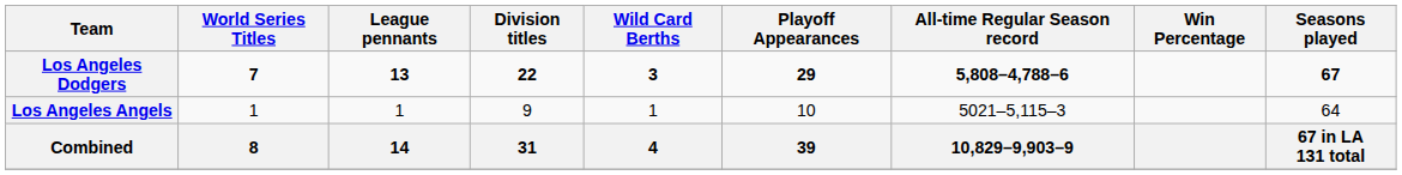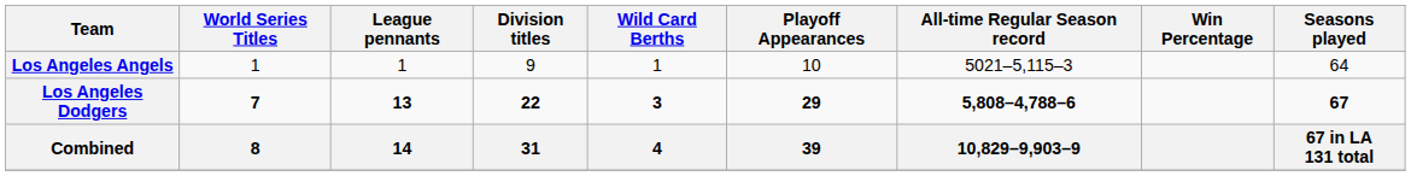 <table class="wikitable" style="text-align:center;font-size:95%">
 <tr>
 <th>Team</th>
 <th><a href='#'>World Series Titles</a></th>
 <th>League pennants</th>
 <th>Division titles</th>
 <th><a href='#'>Wild Card Berths</a></th>
 <th>Playoff Appearances</th>
 <th>All-time Regular Season record</th>
 <th>Win Percentage</th>
 <th>Seasons played</th>
 </tr>
 <tr>
+<th><a href='#'>Los Angeles Angels</a></th>
+<td>1</td>
+<td>1</td>
+<td>9</td>
+<td>1</td>
+<td>10</td>
+<td>5021–5,115–3</td>
+<td></td>
+<td>64</td>
+</tr>
+<tr>
 <th><a href='#'>Los Angeles Dodgers</a></th>
 <td><strong>7</strong></td>
 <td><strong>13</strong></td>
 <td><strong>22</strong></td>
 <td><strong>3</strong></td>
 <td><strong>29</strong></td>
 <td><strong>5,808–4,788–6</strong></td>
 <td><strong></strong></td>
 <td><strong>67</strong></td>
-</tr>
-<tr>
-<th><a href='#'>Los Angeles Angels</a></th>
-<td>1</td>
-<td>1</td>
-<td>9</td>
-<td>1</td>
-<td>10</td>
-<td>5021–5,115–3</td>
-<td></td>
-<td>64</td>
 </tr>
 <tr>
 <th>Combined</th>
 <th>8</th>
 <th>14</th>
 <th>31</th>
 <th>4</th>
 <th>39</th>
 <th>10,829–9,903–9</th>
 <th></th>
 <th>67 in LA<br>131 total</th>
 </tr>
 <tr>
 </tr>
 </table>
